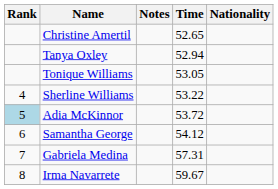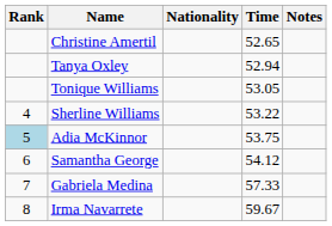 <table class="wikitable sortable" style="text-align:center">
 <tr>
 <th>Rank</th>
 <th>Name</th>
+<th>Nationality</th>
+<th>Time</th>
 <th>Notes</th>
-<th>Time</th>
-<th>Nationality</th>
 </tr>
 <tr>
 <td align=center></td>
 <td align=left><a href='#'>Christine Amertil</a></td>
+<td align=left></td>
+<td>52.65</td>
 <td></td>
-<td>52.65</td>
-<td align=left></td>
 </tr>
 <tr>
 <td align=center></td>
 <td align=left><a href='#'>Tanya Oxley</a></td>
+<td align=left></td>
+<td>52.94</td>
 <td></td>
-<td>52.94</td>
-<td align=left></td>
 </tr>
 <tr>
 <td align=center></td>
 <td align=left><a href='#'>Tonique Williams</a></td>
+<td align=left></td>
+<td>53.05</td>
 <td></td>
-<td>53.05</td>
-<td align=left></td>
 </tr>
 <tr>
 <td align=center>4</td>
 <td align=left><a href='#'>Sherline Williams</a></td>
+<td align=left></td>
+<td>53.22</td>
 <td></td>
-<td>53.22</td>
-<td align=left></td>
 </tr>
 <tr>
 <td align=center style="background: lightblue;">5</td>
 <td align=left><a href='#'>Adia McKinnor</a></td>
+<td align=left></td>
+<td>53.75</td>
 <td></td>
-<td>53.72</td>
-<td align=left></td>
 </tr>
 <tr>
 <td align=center>6</td>
 <td align=left><a href='#'>Samantha George</a></td>
+<td align=left></td>
+<td>54.12</td>
 <td></td>
-<td>54.12</td>
-<td align=left></td>
 </tr>
 <tr>
 <td align=center>7</td>
 <td align=left><a href='#'>Gabriela Medina</a></td>
+<td align=left></td>
+<td>57.33</td>
 <td></td>
-<td>57.31</td>
-<td align=left></td>
 </tr>
 <tr>
 <td align=center>8</td>
 <td align=left><a href='#'>Irma Navarrete</a></td>
+<td align=left></td>
+<td>59.67</td>
 <td></td>
-<td>59.67</td>
-<td align=left></td>
 </tr>
 </table>
